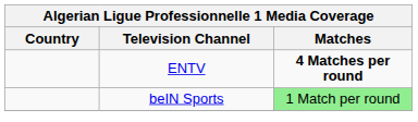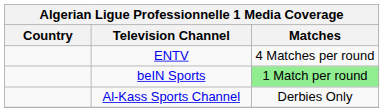 <table class="wikitable" align="center">
 <tr>
 <th colspan=3>Algerian Ligue Professionnelle 1 Media Coverage</th>
 </tr>
 <tr>
 <th style="width:100px;">Country</th>
 <th style="width:190px;">Television Channel</th>
 <th style="width:150px;">Matches</th>
 </tr>
 <tr>
 <td align=Center></td>
 <td align=Center><a href='#'>ENTV</a></td>
-<td align=Center><strong>4 Matches per round</strong></td>
+<td align=Center>4 Matches per round</td>
 </tr>
 <tr>
 <td align=Center></td>
 <td align=Center><a href='#'>beIN Sports</a></td>
 <td align=Center style="background: lightgreen;">1 Match per round</td>
 </tr>
 <tr>
+<td align=Center></td>
+<td align=Center><a href='#'>Al-Kass Sports Channel</a></td>
+<td align=Center>Derbies Only</td>
+</tr>
+<tr>
 </tr>
 </table>
